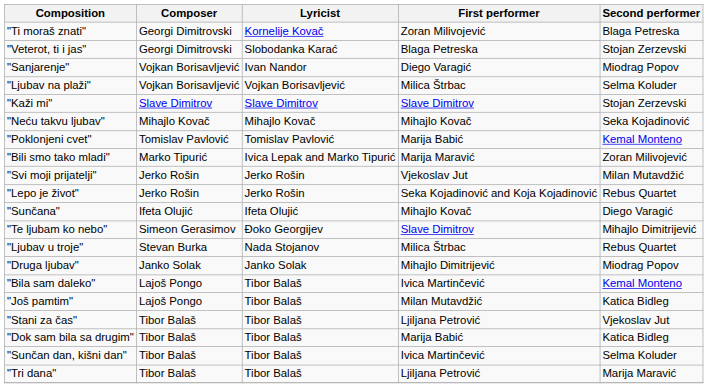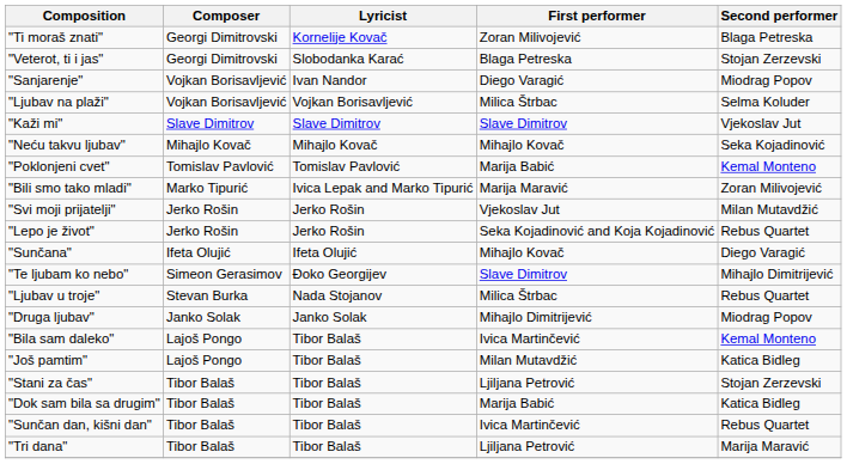 <table class="wikitable sortable">
 <tr>
 <th class="unsortable">Composition</th>
 <th class="unsortable">Composer</th>
 <th class="unsortable">Lyricist</th>
 <th class="unsortable">First performer</th>
 <th class="unsortable">Second performer</th>
 </tr>
 <tr>
 <td>"Ti moraš znati"</td>
 <td>Georgi Dimitrovski</td>
 <td><a href='#'>Kornelije Kovač</a></td>
 <td>Zoran Milivojević</td>
 <td>Blaga Petreska</td>
 </tr>
 <tr>
 <td>"Veterot, ti i jas"</td>
 <td>Georgi Dimitrovski</td>
 <td>Slobodanka Karać</td>
 <td>Blaga Petreska</td>
 <td>Stojan Zerzevski</td>
 </tr>
 <tr>
 <td>"Sanjarenje"</td>
 <td>Vojkan Borisavljević</td>
 <td>Ivan Nandor</td>
 <td>Diego Varagić</td>
 <td>Miodrag Popov</td>
 </tr>
 <tr>
 <td>"Ljubav na plaži"</td>
 <td>Vojkan Borisavljević</td>
 <td>Vojkan Borisavljević</td>
 <td>Milica Štrbac</td>
 <td>Selma Koluder</td>
 </tr>
 <tr>
 <td>"Kaži mi"</td>
 <td><a href='#'>Slave Dimitrov</a></td>
 <td><a href='#'>Slave Dimitrov</a></td>
 <td><a href='#'>Slave Dimitrov</a></td>
-<td>Stojan Zerzevski</td>
+<td>Vjekoslav Jut</td>
 </tr>
 <tr>
 <td>"Neću takvu ljubav"</td>
 <td>Mihajlo Kovač</td>
 <td>Mihajlo Kovač</td>
 <td>Mihajlo Kovač</td>
 <td>Seka Kojadinović</td>
 </tr>
 <tr>
 <td>"Poklonjeni cvet"</td>
 <td>Tomislav Pavlović</td>
 <td>Tomislav Pavlović</td>
 <td>Marija Babić</td>
 <td><a href='#'>Kemal Monteno</a></td>
 </tr>
 <tr>
 <td>"Bili smo tako mladi"</td>
 <td>Marko Tipurić</td>
 <td>Ivica Lepak and Marko Tipurić</td>
 <td>Marija Maravić</td>
 <td>Zoran Milivojević</td>
 </tr>
 <tr>
 <td>"Svi moji prijatelji"</td>
 <td>Jerko Rošin</td>
 <td>Jerko Rošin</td>
 <td>Vjekoslav Jut</td>
 <td>Milan Mutavdžić</td>
 </tr>
 <tr>
 <td>"Lepo je život"</td>
 <td>Jerko Rošin</td>
 <td>Jerko Rošin</td>
 <td>Seka Kojadinović and Koja Kojadinović</td>
 <td>Rebus Quartet</td>
 </tr>
 <tr>
 <td>"Sunčana"</td>
 <td>Ifeta Olujić</td>
 <td>Ifeta Olujić</td>
 <td>Mihajlo Kovač</td>
 <td>Diego Varagić</td>
 </tr>
 <tr>
 <td>"Te ljubam ko nebo"</td>
 <td>Simeon Gerasimov</td>
 <td>Đoko Georgijev</td>
 <td><a href='#'>Slave Dimitrov</a></td>
 <td>Mihajlo Dimitrijević</td>
 </tr>
 <tr>
 <td>"Ljubav u troje"</td>
 <td>Stevan Burka</td>
 <td>Nada Stojanov</td>
 <td>Milica Štrbac</td>
 <td>Rebus Quartet</td>
 </tr>
 <tr>
 <td>"Druga ljubav"</td>
 <td>Janko Solak</td>
 <td>Janko Solak</td>
 <td>Mihajlo Dimitrijević</td>
 <td>Miodrag Popov</td>
 </tr>
 <tr>
 <td>"Bila sam daleko"</td>
 <td>Lajoš Pongo</td>
 <td>Tibor Balaš</td>
 <td>Ivica Martinčević</td>
 <td><a href='#'>Kemal Monteno</a></td>
 </tr>
 <tr>
 <td>"Još pamtim"</td>
 <td>Lajoš Pongo</td>
 <td>Tibor Balaš</td>
 <td>Milan Mutavdžić</td>
 <td>Katica Bidleg</td>
 </tr>
 <tr>
 <td>"Stani za čas"</td>
 <td>Tibor Balaš</td>
 <td>Tibor Balaš</td>
 <td>Ljiljana Petrović</td>
-<td>Vjekoslav Jut</td>
+<td>Stojan Zerzevski</td>
 </tr>
 <tr>
 <td>"Dok sam bila sa drugim"</td>
 <td>Tibor Balaš</td>
 <td>Tibor Balaš</td>
 <td>Marija Babić</td>
 <td>Katica Bidleg</td>
 </tr>
 <tr>
 <td>"Sunčan dan, kišni dan"</td>
 <td>Tibor Balaš</td>
 <td>Tibor Balaš</td>
 <td>Ivica Martinčević</td>
-<td>Selma Koluder</td>
+<td>Rebus Quartet</td>
 </tr>
 <tr>
 <td>"Tri dana"</td>
 <td>Tibor Balaš</td>
 <td>Tibor Balaš</td>
 <td>Ljiljana Petrović</td>
 <td>Marija Maravić</td>
 </tr>
 <tr>
 </tr>
 </table>
